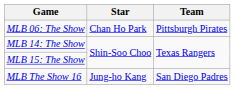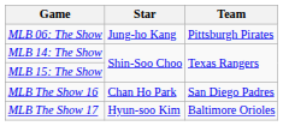 <table class="wikitable">
 <tr>
 <th>Game</th>
 <th>Star</th>
 <th>Team</th>
 </tr>
 <tr>
 <td><em><a href='#'>MLB 06: The Show</a></em></td>
-<td><a href='#'>Chan Ho Park</a></td>
+<td><a href='#'>Jung-ho Kang</a></td>
 <td><a href='#'>Pittsburgh Pirates</a></td>
 </tr>
 <tr>
 <td><em><a href='#'>MLB 14: The Show</a></em></td>
 <td rowspan="2"><a href='#'>Shin-Soo Choo</a></td>
 <td rowspan="2"><a href='#'>Texas Rangers</a></td>
 </tr>
 <tr>
 <td><em><a href='#'>MLB 15: The Show</a></em></td>
 </tr>
 <tr>
 <td><em><a href='#'>MLB The Show 16</a></em></td>
-<td><a href='#'>Jung-ho Kang</a></td>
+<td><a href='#'>Chan Ho Park</a></td>
 <td><a href='#'>San Diego Padres</a></td>
 </tr>
+<tr>
+<td><em><a href='#'>MLB The Show 17</a></em></td>
+<td><a href='#'>Hyun-soo Kim</a></td>
+<td><a href='#'>Baltimore Orioles</a></td>
+</tr>
 </table>
